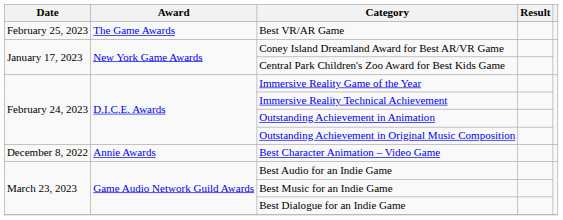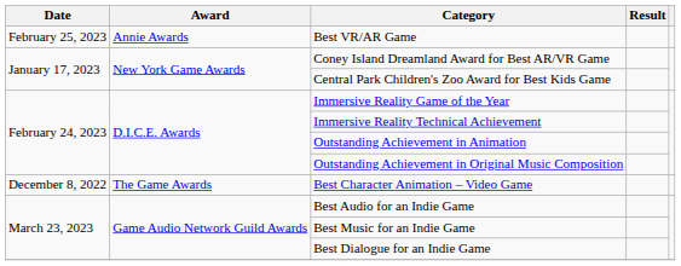 <table class="wikitable sortable plainrowheaders">
 <tr>
 <th scope="col">Date</th>
 <th scope="col">Award</th>
 <th scope="col">Category</th>
 <th scope="col">Result</th>
 <th scope="col" class="unsortable"></th>
 </tr>
 <tr>
 <td>February 25, 2023</td>
-<td><a href='#'>The Game Awards</a></td>
+<td><a href='#'>Annie Awards</a></td>
 <td>Best VR/AR Game</td>
 <td></td>
 <td style="text-align:center;"></td>
 </tr>
 <tr>
 <td rowspan="2">January 17, 2023</td>
 <td rowspan="2"><a href='#'>New York Game Awards</a></td>
 <td>Coney Island Dreamland Award for Best AR/VR Game</td>
 <td></td>
 <td style="text-align:center;" rowspan="2"></td>
 </tr>
 <tr>
 <td>Central Park Children's Zoo Award for Best Kids Game</td>
 <td></td>
 </tr>
 <tr>
 <td rowspan="4">February 24, 2023</td>
 <td rowspan="4"><a href='#'>D.I.C.E. Awards</a></td>
 <td><a href='#'>Immersive Reality Game of the Year</a></td>
 <td></td>
 <td style="text-align:center;" rowspan="4"></td>
 </tr>
 <tr>
 <td><a href='#'>Immersive Reality Technical Achievement</a></td>
 <td></td>
 </tr>
 <tr>
 <td><a href='#'>Outstanding Achievement in Animation</a></td>
 <td></td>
 </tr>
 <tr>
 <td><a href='#'>Outstanding Achievement in Original Music Composition</a></td>
 <td></td>
 </tr>
 <tr>
 <td>December 8, 2022</td>
-<td><a href='#'>Annie Awards</a></td>
+<td><a href='#'>The Game Awards</a></td>
 <td><a href='#'>Best Character Animation – Video Game</a></td>
 <td></td>
 <td style="text-align:center;"></td>
 </tr>
 <tr>
 <td rowspan="3">March 23, 2023</td>
 <td rowspan="3"><a href='#'>Game Audio Network Guild Awards</a></td>
 <td>Best Audio for an Indie Game</td>
 <td></td>
 <td rowspan="3" style="text-align:center;"></td>
 </tr>
 <tr>
 <td>Best Music for an Indie Game</td>
 <td></td>
 </tr>
 <tr>
 <td>Best Dialogue for an Indie Game</td>
 <td></td>
 </tr>
 <tr>
 </tr>
 </table>
